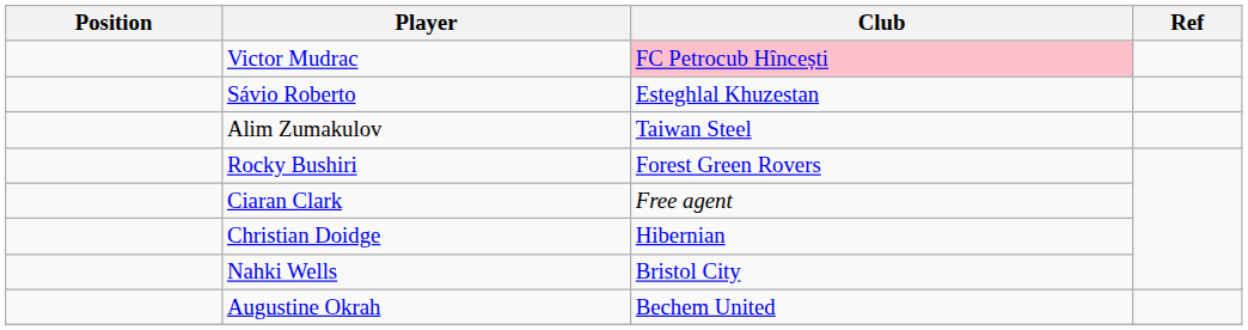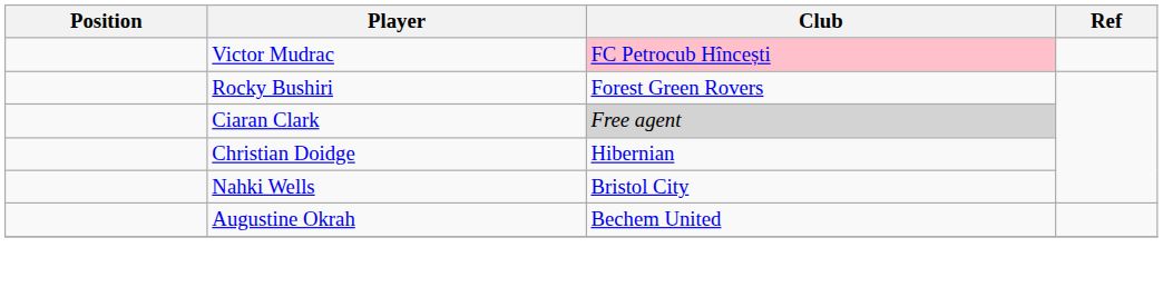 <table class="wikitable sortable" style="width:70%; text-align:center; font-size:100%; text-align:left;">
 <tr>
 <th>Position</th>
 <th>Player</th>
 <th>Club</th>
 <th>Ref</th>
 </tr>
 <tr>
 <td></td>
 <td> <a href='#'>Victor Mudrac</a></td>
 <td style="background: pink;"> <a href='#'>FC Petrocub Hîncești</a></td>
 <td></td>
 </tr>
 <tr>
 <td></td>
-<td> <a href='#'>Sávio Roberto</a></td>
-<td> <a href='#'>Esteghlal Khuzestan</a></td>
-<td></td>
-</tr>
-<tr>
-<td></td>
-<td> Alim Zumakulov</td>
-<td> <a href='#'>Taiwan Steel</a></td>
-<td></td>
-</tr>
-<tr>
-<td></td>
 <td> <a href='#'>Rocky Bushiri</a></td>
 <td> <a href='#'>Forest Green Rovers</a></td>
 <td rowspan=4></td>
 </tr>
 <tr>
 <td></td>
 <td> <a href='#'>Ciaran Clark</a></td>
-<td><em>Free agent</em></td>
+<td style="background: lightgrey;"><em>Free agent</em></td>
 </tr>
 <tr>
 <td></td>
 <td> <a href='#'>Christian Doidge</a></td>
 <td> <a href='#'>Hibernian</a></td>
 </tr>
 <tr>
 <td></td>
 <td> <a href='#'>Nahki Wells</a></td>
 <td> <a href='#'>Bristol City</a></td>
 </tr>
 <tr>
 <td></td>
 <td> <a href='#'>Augustine Okrah</a></td>
 <td> <a href='#'>Bechem United</a></td>
 <td></td>
 </tr>
 <tr>
 </tr>
 </table>
